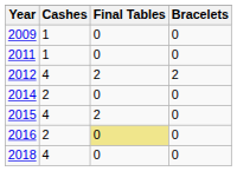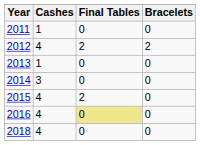 <table class="wikitable">
 <tr>
 </tr>
 <tr>
 <th>Year</th>
 <th>Cashes</th>
 <th>Final Tables</th>
 <th>Bracelets</th>
-</tr>
-<tr>
-<td><a href='#'>2009</a></td>
-<td>1</td>
-<td>0</td>
-<td>0</td>
 </tr>
 <tr>
 <td><a href='#'>2011</a></td>
 <td>1</td>
 <td>0</td>
 <td>0</td>
 </tr>
 <tr>
 <td><a href='#'>2012</a></td>
 <td>4</td>
 <td>2</td>
 <td>2</td>
 </tr>
 <tr>
+<td><a href='#'>2013</a></td>
+<td>1</td>
+<td>0</td>
+<td>0</td>
+</tr>
+<tr>
 <td><a href='#'>2014</a></td>
-<td>2</td>
+<td>3</td>
 <td>0</td>
 <td>0</td>
 </tr>
 <tr>
 <td><a href='#'>2015</a></td>
 <td>4</td>
 <td>2</td>
 <td>0</td>
 </tr>
 <tr>
 <td><a href='#'>2016</a></td>
-<td>2</td>
+<td>4</td>
 <td style="background: khaki;">0</td>
 <td>0</td>
 </tr>
 <tr>
 <td><a href='#'>2018</a></td>
 <td>4</td>
 <td>0</td>
 <td>0</td>
 </tr>
 </table>
